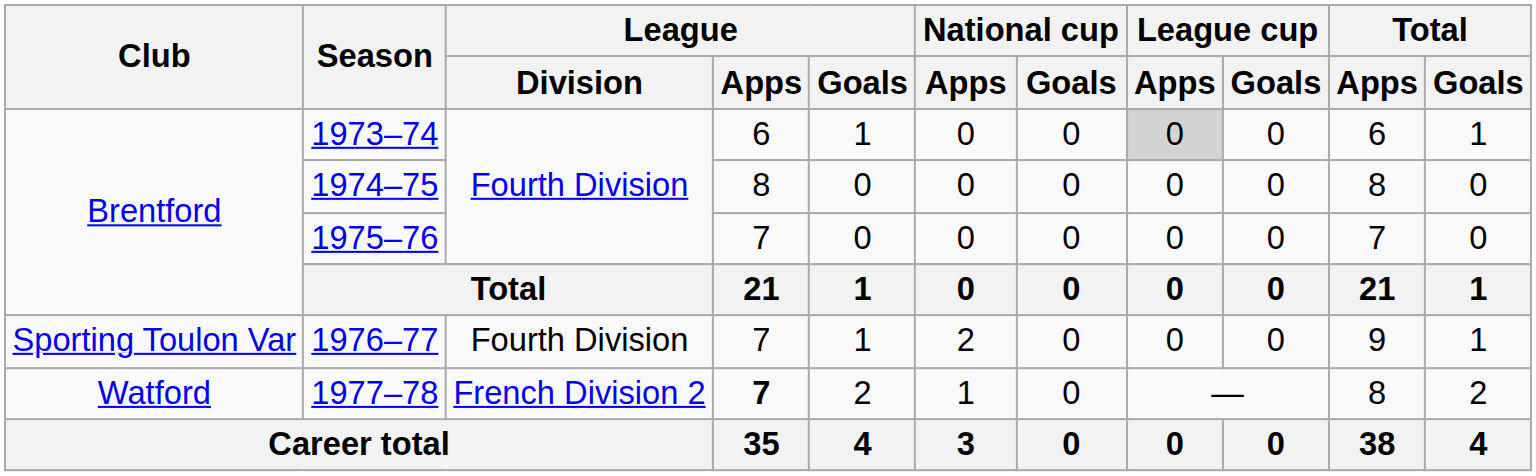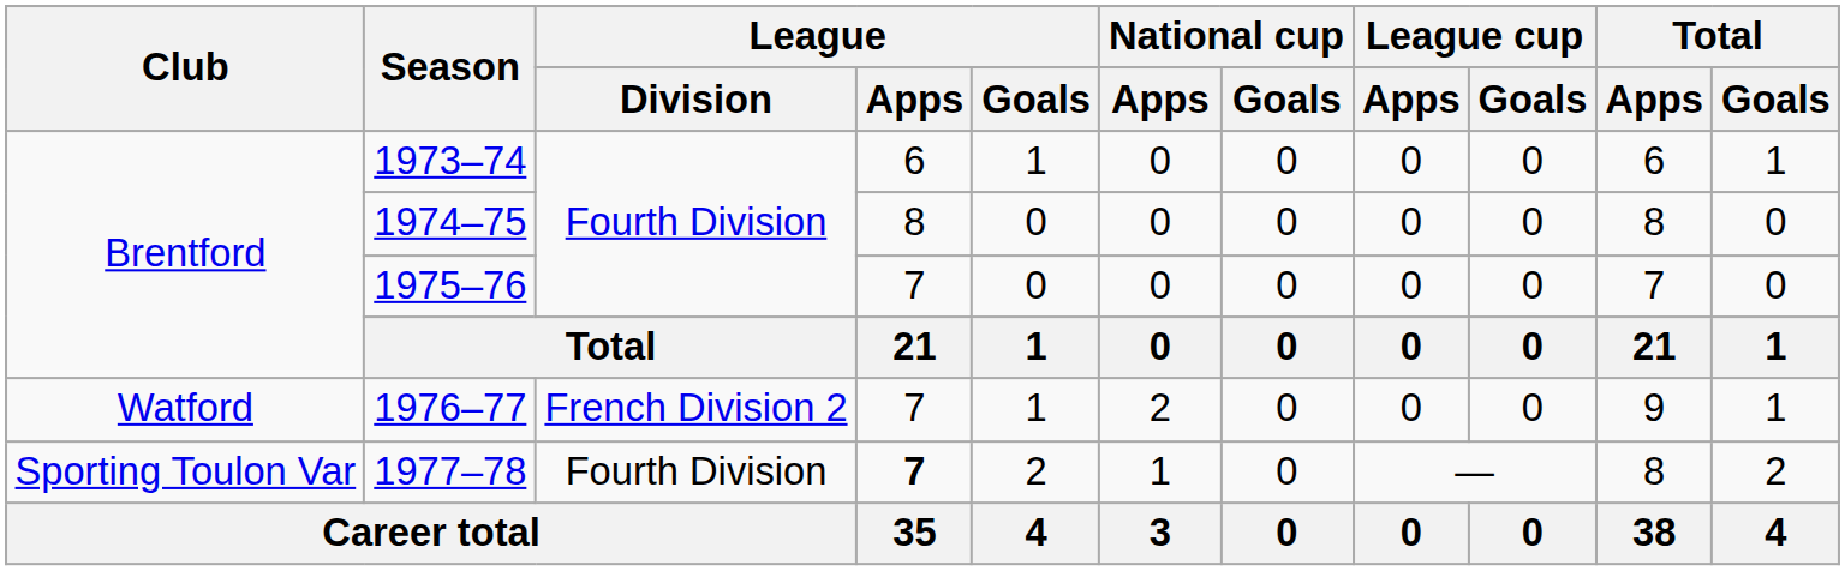 <table class="wikitable" style="text-align:center">
 <tr>
 <th rowspan="2">Club</th>
 <th rowspan="2">Season</th>
 <th colspan="3">League</th>
 <th colspan="2">National cup</th>
 <th colspan="2">League cup</th>
 <th colspan="2">Total</th>
 </tr>
 <tr>
 <th>Division</th>
 <th>Apps</th>
 <th>Goals</th>
 <th>Apps</th>
 <th>Goals</th>
 <th>Apps</th>
 <th>Goals</th>
 <th>Apps</th>
 <th>Goals</th>
 </tr>
 <tr>
 <td rowspan="4"><a href='#'>Brentford</a></td>
 <td><a href='#'>1973–74</a></td>
 <td rowspan="3"><a href='#'>Fourth Division</a></td>
 <td>6</td>
 <td>1</td>
 <td>0</td>
 <td>0</td>
-<td style="background: lightgrey;">0</td>
+<td>0</td>
 <td>0</td>
 <td>6</td>
 <td>1</td>
 </tr>
 <tr>
 <td><a href='#'>1974–75</a></td>
 <td>8</td>
 <td>0</td>
 <td>0</td>
 <td>0</td>
 <td>0</td>
 <td>0</td>
 <td>8</td>
 <td>0</td>
 </tr>
 <tr>
 <td><a href='#'>1975–76</a></td>
 <td>7</td>
 <td>0</td>
 <td>0</td>
 <td>0</td>
 <td>0</td>
 <td>0</td>
 <td>7</td>
 <td>0</td>
 </tr>
 <tr>
 <th colspan="2">Total</th>
 <th>21</th>
 <th>1</th>
 <th>0</th>
 <th>0</th>
 <th>0</th>
 <th>0</th>
 <th>21</th>
 <th>1</th>
 </tr>
 <tr>
-<td><a href='#'>Sporting Toulon Var</a></td>
+<td><a href='#'>Watford</a></td>
 <td><a href='#'>1976–77</a></td>
-<td>Fourth Division</td>
+<td><a href='#'>French Division 2</a></td>
 <td>7</td>
 <td>1</td>
 <td>2</td>
 <td>0</td>
 <td>0</td>
 <td>0</td>
 <td>9</td>
 <td>1</td>
 </tr>
 <tr>
-<td><a href='#'>Watford</a></td>
+<td><a href='#'>Sporting Toulon Var</a></td>
 <td><a href='#'>1977–78</a></td>
-<td><a href='#'>French Division 2</a></td>
+<td>Fourth Division</td>
 <td><strong>7</strong></td>
 <td>2</td>
 <td>1</td>
 <td>0</td>
 <td colspan="2">—</td>
 <td>8</td>
 <td>2</td>
 </tr>
 <tr>
 <th colspan="3">Career total</th>
 <th>35</th>
 <th>4</th>
 <th>3</th>
 <th>0</th>
 <th>0</th>
 <th>0</th>
 <th>38</th>
 <th>4</th>
 </tr>
 </table>
